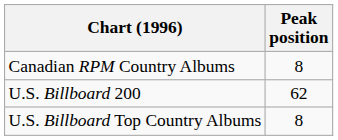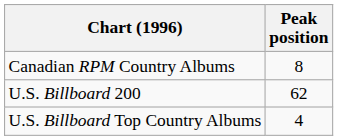 <table class="wikitable sortable">
 <tr>
 <th>Chart (1996)</th>
 <th>Peak<br>position</th>
 </tr>
 <tr>
 <td>Canadian <em>RPM</em> Country Albums</td>
 <td align="center">8</td>
 </tr>
 <tr>
 <td>U.S. <em>Billboard</em> 200</td>
 <td align="center">62</td>
 </tr>
 <tr>
 <td>U.S. <em>Billboard</em> Top Country Albums</td>
-<td align="center">8</td>
+<td align="center">4</td>
 </tr>
 </table>
